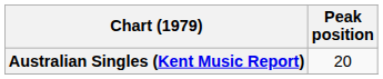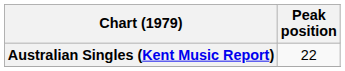 <table class="wikitable sortable plainrowheaders" style="text-align:center">
 <tr>
 <th>Chart (1979)</th>
 <th>Peak<br>position</th>
 </tr>
 <tr>
 <th scope="row">Australian Singles (<a href='#'>Kent Music Report</a>)</th>
-<td>20</td>
+<td>22</td>
 </tr>
 <tr>
 </tr>
 <tr>
 </tr>
 <tr>
 </tr>
 <tr>
 </tr>
 <tr>
 </tr>
 <tr>
 </tr>
 </table>
